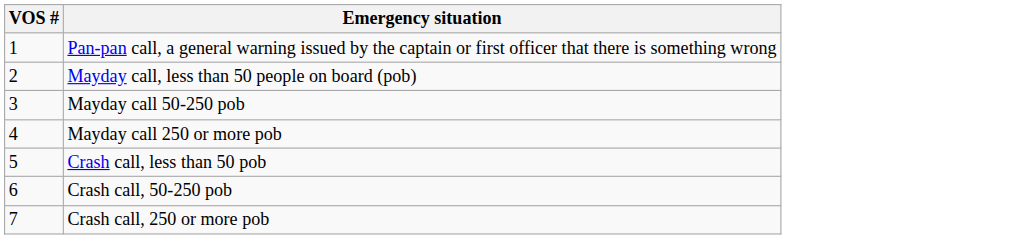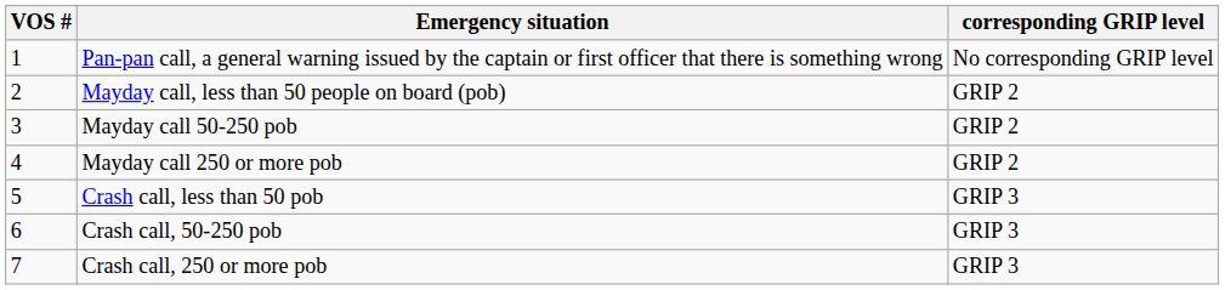 <table class="wikitable">
 <tr>
 <th>VOS #</th>
 <th>Emergency situation</th>
+<th>corresponding GRIP level</th>
 </tr>
 <tr>
 <td>1</td>
 <td><a href='#'>Pan-pan</a> call, a general warning issued by the captain or first officer that there is something wrong</td>
+<td>No corresponding GRIP level</td>
 </tr>
 <tr>
 <td>2</td>
 <td><a href='#'>Mayday</a> call, less than 50 people on board (pob)</td>
+<td>GRIP 2</td>
 </tr>
 <tr>
 <td>3</td>
 <td>Mayday call 50-250 pob</td>
+<td>GRIP 2</td>
 </tr>
 <tr>
 <td>4</td>
 <td>Mayday call 250 or more pob</td>
+<td>GRIP 2</td>
 </tr>
 <tr>
 <td>5</td>
 <td><a href='#'>Crash</a> call, less than 50 pob</td>
+<td>GRIP 3</td>
 </tr>
 <tr>
 <td>6</td>
 <td>Crash call, 50-250 pob</td>
+<td>GRIP 3</td>
 </tr>
 <tr>
 <td>7</td>
 <td>Crash call, 250 or more pob</td>
+<td>GRIP 3</td>
 </tr>
 </table>
